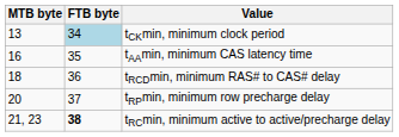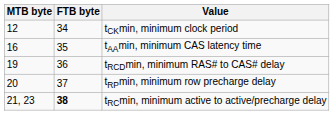 <table class=wikitable>
 <tr>
 <th>MTB byte</th>
 <th>FTB byte</th>
 <th>Value</th>
 </tr>
 <tr>
-<td>13</td>
-<td style="background: lightblue;">34</td>
+<td>12</td>
+<td>34</td>
 <td>t<sub>CK</sub>min, minimum clock period</td>
 </tr>
 <tr>
 <td>16</td>
 <td>35</td>
 <td>t<sub>AA</sub>min, minimum CAS latency time</td>
 </tr>
 <tr>
-<td>18</td>
+<td>19</td>
 <td>36</td>
 <td>t<sub>RCD</sub>min, minimum RAS# to CAS# delay</td>
 </tr>
 <tr>
 <td>20</td>
 <td>37</td>
 <td>t<sub>RP</sub>min, minimum row precharge delay</td>
 </tr>
 <tr>
 <td>21, 23</td>
 <td><strong>38</strong></td>
 <td>t<sub>RC</sub>min, minimum active to active/precharge delay</td>
 </tr>
 </table>
